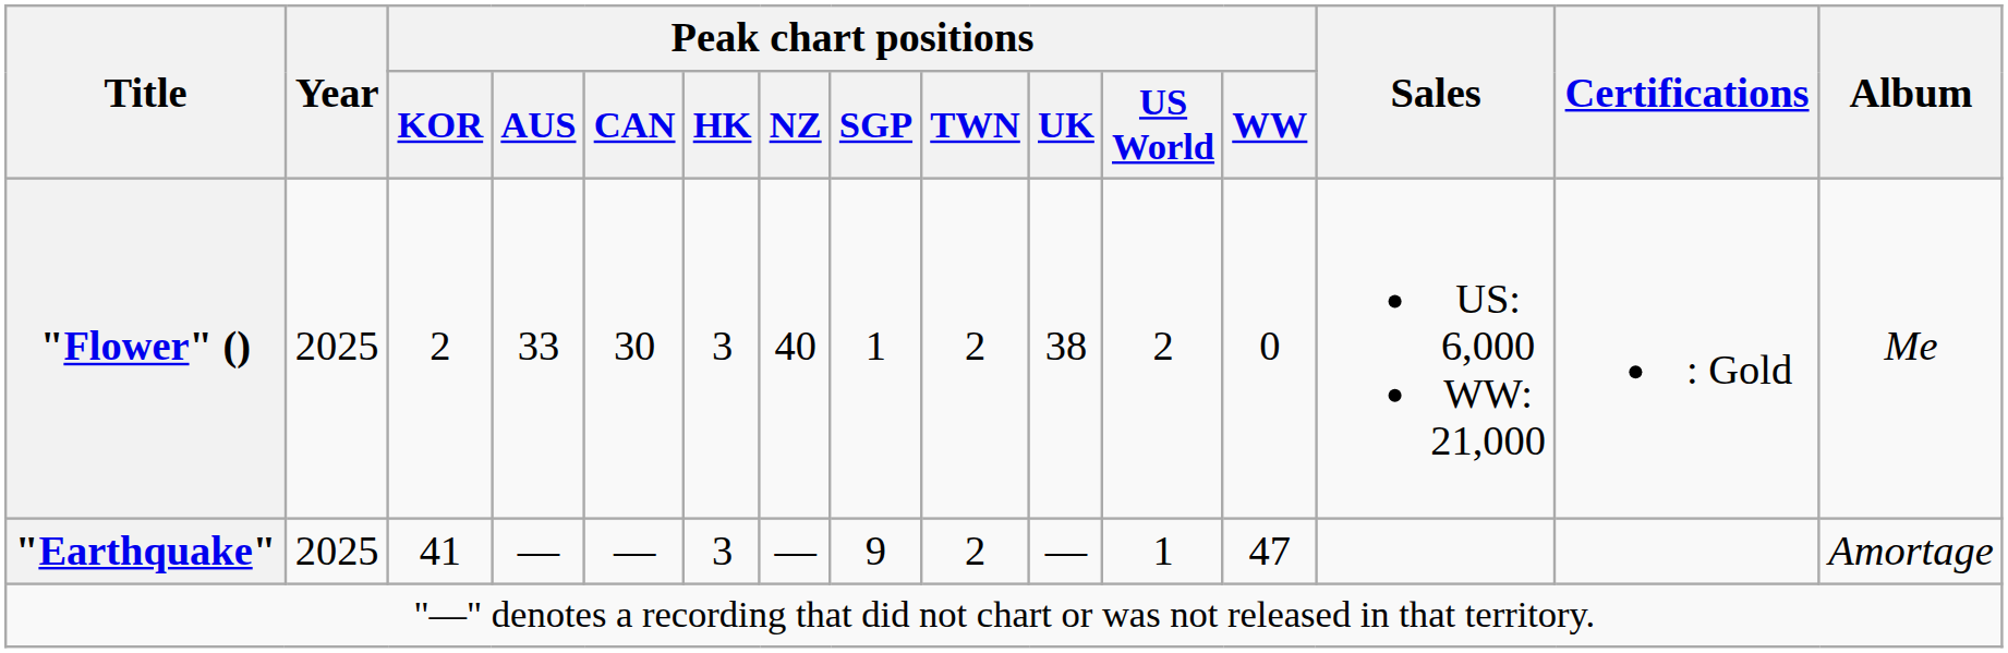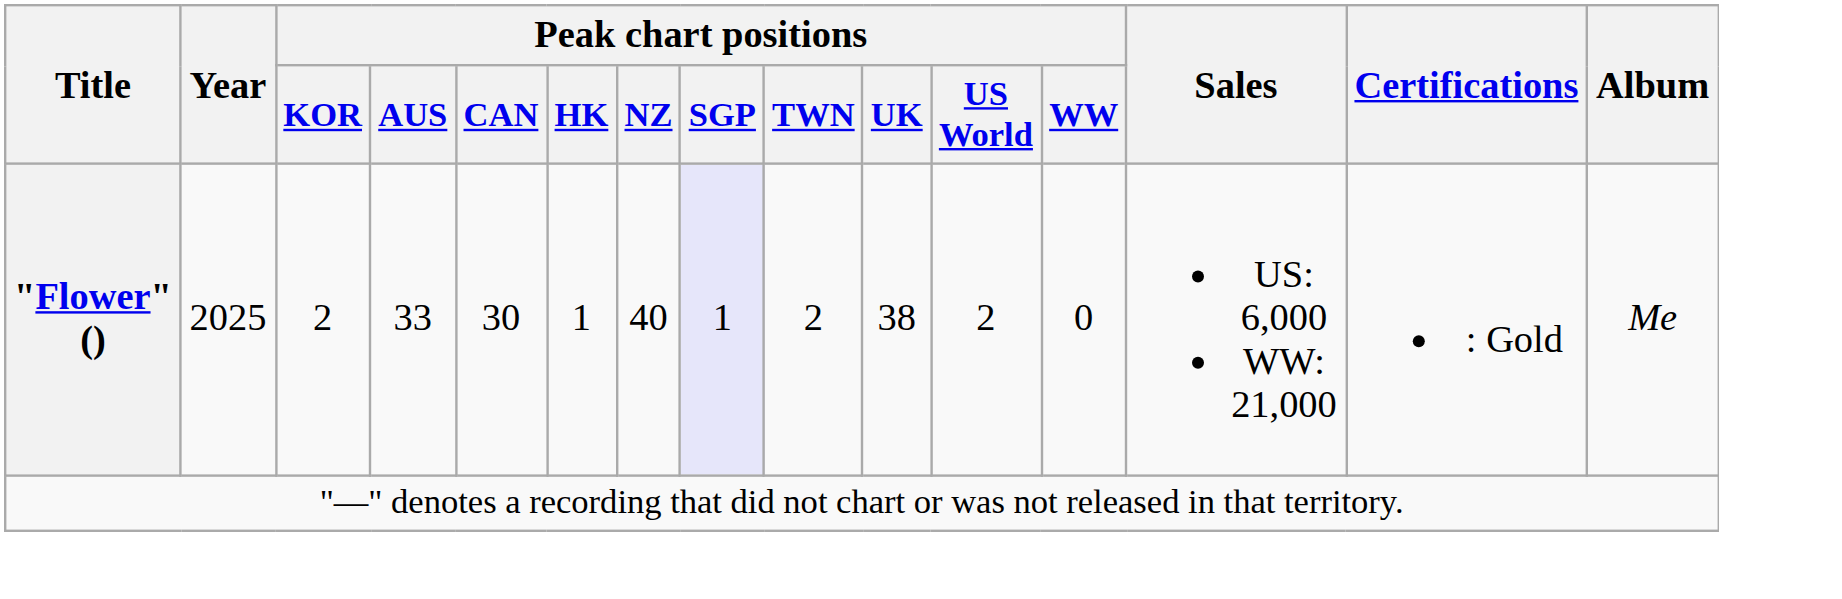 <table class="wikitable plainrowheaders" style="text-align:center">
 <tr>
 <th scope="col" rowspan="2">Title</th>
 <th scope="col" rowspan="2">Year</th>
 <th scope="col" colspan="10">Peak chart positions</th>
 <th scope="col" rowspan="2">Sales</th>
 <th scope="col" rowspan="2"><a href='#'>Certifications</a></th>
 <th scope="col" rowspan="2" style="width:5em">Album</th>
 </tr>
 <tr>
 <th scope="col" style="width:2.75em;font-size:90%"><a href='#'>KOR</a><br></th>
 <th scope="col" style="width:2.75em;font-size:90%"><a href='#'>AUS</a><br></th>
 <th scope="col" style="width:2.75em;font-size:90%"><a href='#'>CAN</a><br></th>
 <th scope="col" style="width:2.75em;font-size:90%"><a href='#'>HK</a><br></th>
 <th scope="col" style="width:2.75em;font-size:90%"><a href='#'>NZ</a><br></th>
 <th scope="col" style="width:2.75em;font-size:90%"><a href='#'>SGP</a><br></th>
 <th scope="col" style="width:2.75em;font-size:90%"><a href='#'>TWN</a><br></th>
 <th scope="col" style="width:2.75em;font-size:90%"><a href='#'>UK</a><br></th>
 <th scope="col" style="width:2.75em;font-size:90%"><a href='#'>US<br>World</a><br></th>
 <th scope="col" style="width:2.75em;font-size:90%"><a href='#'>WW</a><br></th>
 </tr>
 <tr>
 <th scope="row">"<a href='#'>Flower</a>" ()</th>
 <td>2025</td>
 <td>2</td>
 <td>33</td>
 <td>30</td>
-<td>3</td>
+<td>1</td>
 <td>40</td>
-<td>1</td>
+<td style="background: lavender;">1</td>
 <td>2</td>
 <td>38</td>
 <td>2</td>
 <td>0</td>
 <td><br><ul><li>US: 6,000</li><li>WW: 21,000</li></ul></td>
 <td><br><ul><li><a href='#'></a>: Gold</li></ul></td>
 <td><em>Me</em></td>
 </tr>
 <tr>
-<th scope="row">"<a href='#'>Earthquake</a>"</th>
-<td>2025</td>
-<td>41</td>
-<td>—</td>
-<td>—</td>
-<td>3</td>
-<td>—</td>
-<td>9</td>
-<td>2</td>
-<td>—</td>
-<td>1</td>
-<td>47</td>
-<td></td>
-<td></td>
-<td><em>Amortage</em></td>
-</tr>
-<tr>
 <td colspan="15" style="font-size:90%">"—" denotes a recording that did not chart or was not released in that territory.</td>
 </tr>
 </table>
